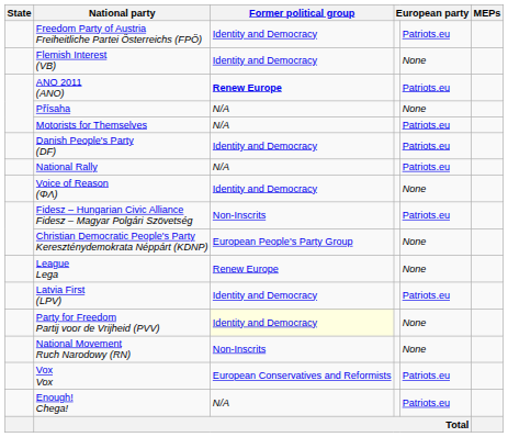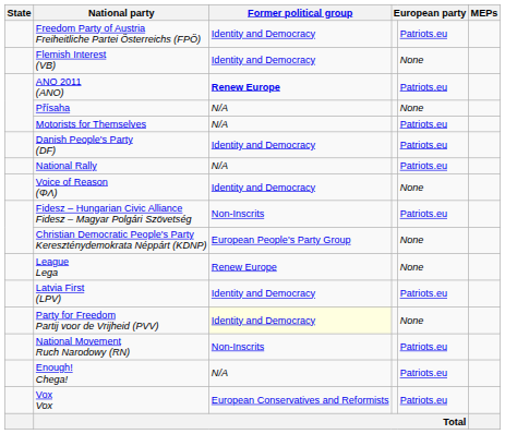 <table class="wikitable sortable" style="font-size:90%">
 <tr>
 <th>State</th>
 <th>National party</th>
 <th><a href='#'>Former political group</a></th>
 <th colspan=2>European party</th>
 <th>MEPs</th>
 </tr>
 <tr>
 <td></td>
 <td><a href='#'>Freedom Party of Austria</a><br><em>Freiheitliche Partei Österreichs (FPÖ)</em></td>
 <td><a href='#'>Identity and Democracy</a></td>
 <td></td>
 <td><a href='#'>Patriots.eu</a></td>
 <td></td>
 </tr>
 <tr>
 <td></td>
 <td><a href='#'>Flemish Interest</a><br> <em>(VB)</em></td>
 <td><a href='#'>Identity and Democracy</a></td>
 <td></td>
 <td><em>None</em></td>
 <td></td>
 </tr>
 <tr>
 <td rowspan=3></td>
 <td><a href='#'>ANO 2011</a><br> <em>(ANO)</em></td>
 <td><strong><a href='#'>Renew Europe</a></strong></td>
 <td></td>
 <td><a href='#'>Patriots.eu</a></td>
 <td></td>
 </tr>
 <tr>
 <td><a href='#'>Přísaha</a><br></td>
 <td><em>N/A</em></td>
 <td></td>
 <td><em>None</em></td>
 <td></td>
 </tr>
 <tr>
 <td><a href='#'>Motorists for Themselves</a><br></td>
 <td><em>N/A</em></td>
 <td></td>
 <td><a href='#'>Patriots.eu</a></td>
 <td></td>
 </tr>
 <tr>
 <td></td>
 <td><a href='#'>Danish People's Party</a><br> <em>(DF)</em></td>
 <td><a href='#'>Identity and Democracy</a></td>
 <td></td>
 <td><a href='#'>Patriots.eu</a></td>
 <td></td>
 </tr>
 <tr>
 <td></td>
 <td><a href='#'>National Rally</a><br></td>
 <td><em>N/A</em></td>
 <td></td>
 <td><a href='#'>Patriots.eu</a></td>
 <td></td>
 </tr>
 <tr>
 <td></td>
 <td><a href='#'>Voice of Reason</a><br> <em>(ΦΛ)</em></td>
 <td><a href='#'>Identity and Democracy</a></td>
 <td></td>
 <td><em>None</em></td>
 <td></td>
 </tr>
 <tr>
 <td rowspan=2></td>
 <td><a href='#'>Fidesz – Hungarian Civic Alliance</a><br><em>Fidesz – Magyar Polgári Szövetség</em></td>
 <td><a href='#'>Non-Inscrits</a></td>
 <td></td>
 <td><a href='#'>Patriots.eu</a></td>
 <td></td>
 </tr>
 <tr>
 <td><a href='#'>Christian Democratic People's Party</a><br><em>Kereszténydemokrata Néppárt (KDNP)</em></td>
 <td><a href='#'>European People's Party Group</a></td>
 <td></td>
 <td><em>None</em></td>
 <td></td>
 </tr>
 <tr>
 <td></td>
 <td><a href='#'>League</a><br><em>Lega</em></td>
 <td><a href='#'>Renew Europe</a></td>
 <td></td>
 <td><em>None</em></td>
 <td></td>
 </tr>
 <tr>
 <td></td>
 <td><a href='#'>Latvia First</a><br> <em>(LPV)</em></td>
 <td><a href='#'>Identity and Democracy</a></td>
 <td></td>
 <td><a href='#'>Patriots.eu</a></td>
 <td></td>
 </tr>
 <tr>
 <td></td>
 <td><a href='#'>Party for Freedom</a><br><em>Partij voor de Vrijheid (PVV)</em></td>
 <td style="background: lightyellow;"><a href='#'>Identity and Democracy</a></td>
 <td></td>
 <td><em>None</em></td>
 <td></td>
 </tr>
 <tr>
 <td></td>
 <td><a href='#'>National Movement</a><br><em>Ruch Narodowy (RN)</em></td>
 <td><a href='#'>Non-Inscrits</a></td>
 <td></td>
-<td><em>None</em></td>
-<td></td>
-</tr>
-<tr>
-<td></td>
-<td><a href='#'>Vox</a><br><em>Vox</em></td>
-<td><a href='#'>European Conservatives and Reformists</a></td>
-<td></td>
 <td><a href='#'>Patriots.eu</a></td>
 <td></td>
 </tr>
 <tr>
 <td></td>
 <td><a href='#'>Enough!</a><br><em>Chega!</em></td>
 <td><em>N/A</em></td>
 <td></td>
 <td><a href='#'>Patriots.eu</a></td>
 <td></td>
 </tr>
 <tr>
+<td></td>
+<td><a href='#'>Vox</a><br><em>Vox</em></td>
+<td><a href='#'>European Conservatives and Reformists</a></td>
+<td></td>
+<td><a href='#'>Patriots.eu</a></td>
+<td></td>
+</tr>
+<tr>
 <th style="text-align:left"></th>
 <th colspan=4 style="text-align:right">Total</th>
 <th></th>
 </tr>
 </table>
